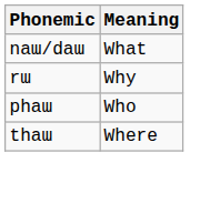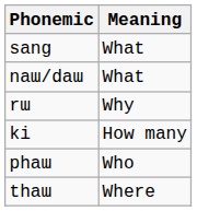 <table class="wikitable">
 <tr>
 <th>Phonemic</th>
 <th>Meaning</th>
+</tr>
+<tr>
+<td>sang</td>
+<td>What</td>
 </tr>
 <tr>
 <td>naɯ/daɯ</td>
 <td>What</td>
 </tr>
 <tr>
 <td>rɯ</td>
 <td>Why</td>
 </tr>
 <tr>
+<td>ki</td>
+<td>How many</td>
+</tr>
+<tr>
 <td>phaɯ</td>
 <td>Who</td>
 </tr>
 <tr>
 <td>thaɯ</td>
 <td>Where</td>
 </tr>
 </table>
